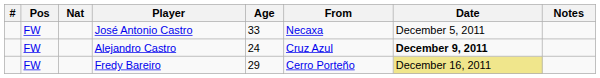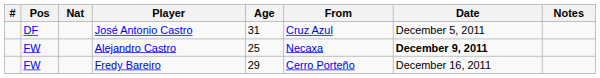 <table class="wikitable" style="width:65%; text-align:center; font-size:95%; text-align:left;">
 <tr>
 <th><strong>#</strong></th>
 <th><strong>Pos</strong></th>
 <th><strong>Nat</strong></th>
 <th><strong>Player</strong></th>
 <th><strong>Age</strong></th>
 <th><strong>From</strong></th>
 <th><strong>Date</strong></th>
 <th><strong>Notes</strong></th>
 </tr>
 <tr>
 <td></td>
-<td><a href='#'>FW</a></td>
+<td><a href='#'>DF</a></td>
 <td></td>
 <td><a href='#'>José Antonio Castro</a></td>
-<td>33</td>
-<td><a href='#'>Necaxa</a></td>
+<td>31</td>
+<td><a href='#'>Cruz Azul</a></td>
 <td>December 5, 2011</td>
 <td></td>
 </tr>
 <tr>
 <td></td>
 <td><a href='#'>FW</a></td>
 <td></td>
 <td><a href='#'>Alejandro Castro</a></td>
-<td>24</td>
-<td><a href='#'>Cruz Azul</a></td>
+<td>25</td>
+<td><a href='#'>Necaxa</a></td>
 <td><strong>December 9, 2011</strong></td>
 <td></td>
 </tr>
 <tr>
 <td></td>
 <td><a href='#'>FW</a></td>
 <td></td>
 <td><a href='#'>Fredy Bareiro</a></td>
 <td>29</td>
 <td> <a href='#'>Cerro Porteño</a></td>
-<td style="background: khaki;">December 16, 2011</td>
+<td>December 16, 2011</td>
 <td></td>
 </tr>
 </table>
